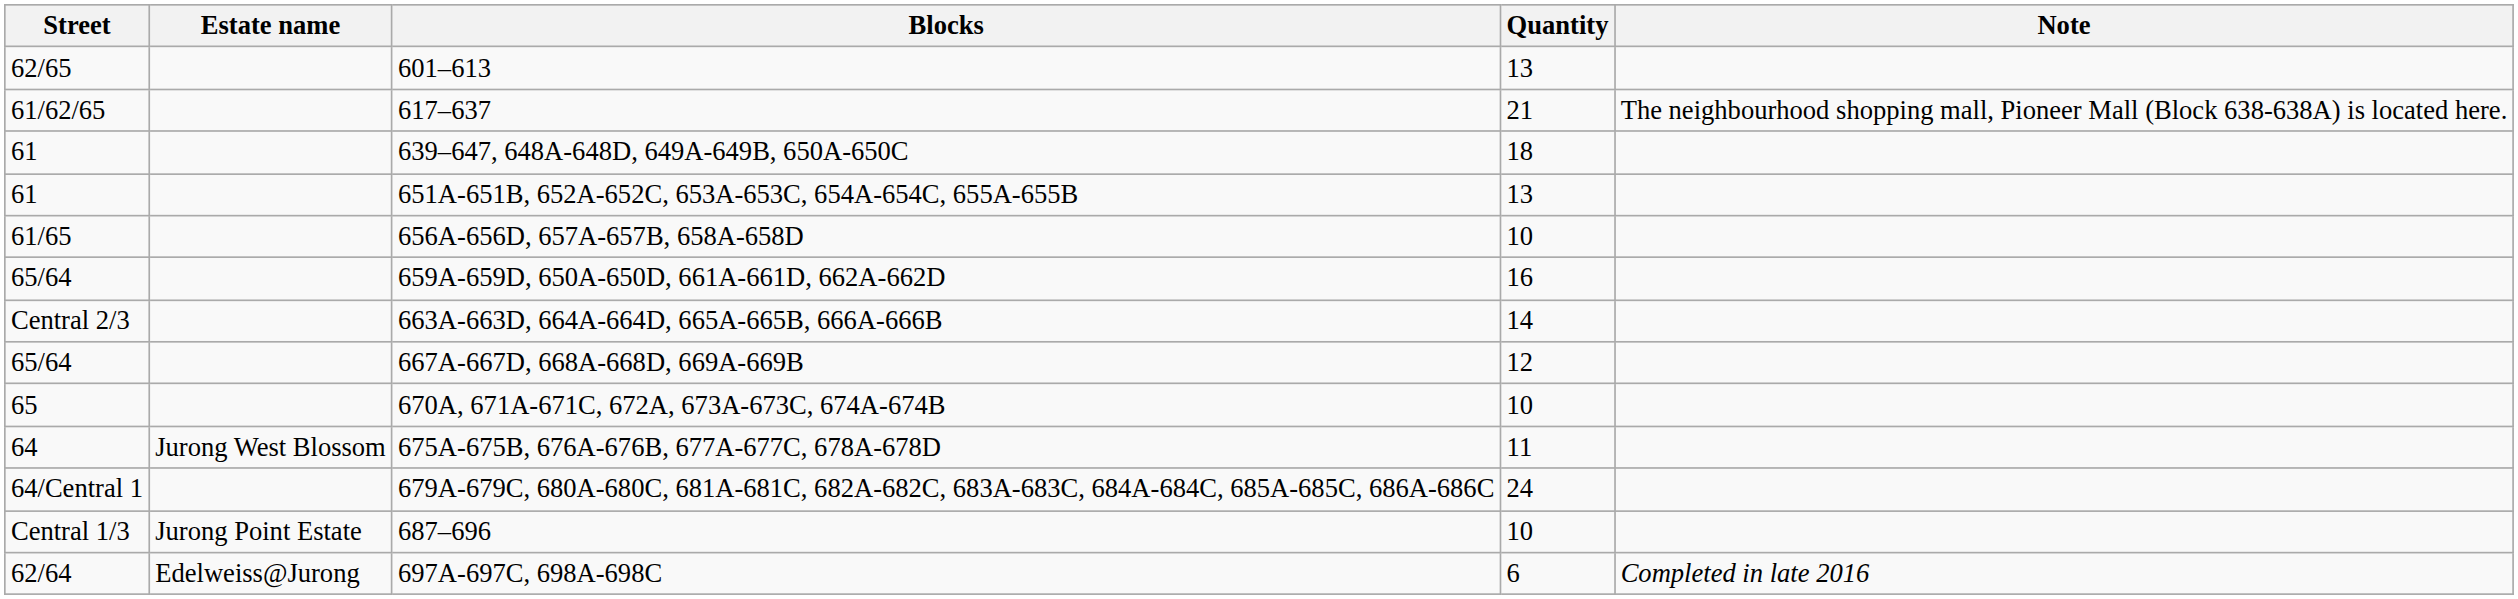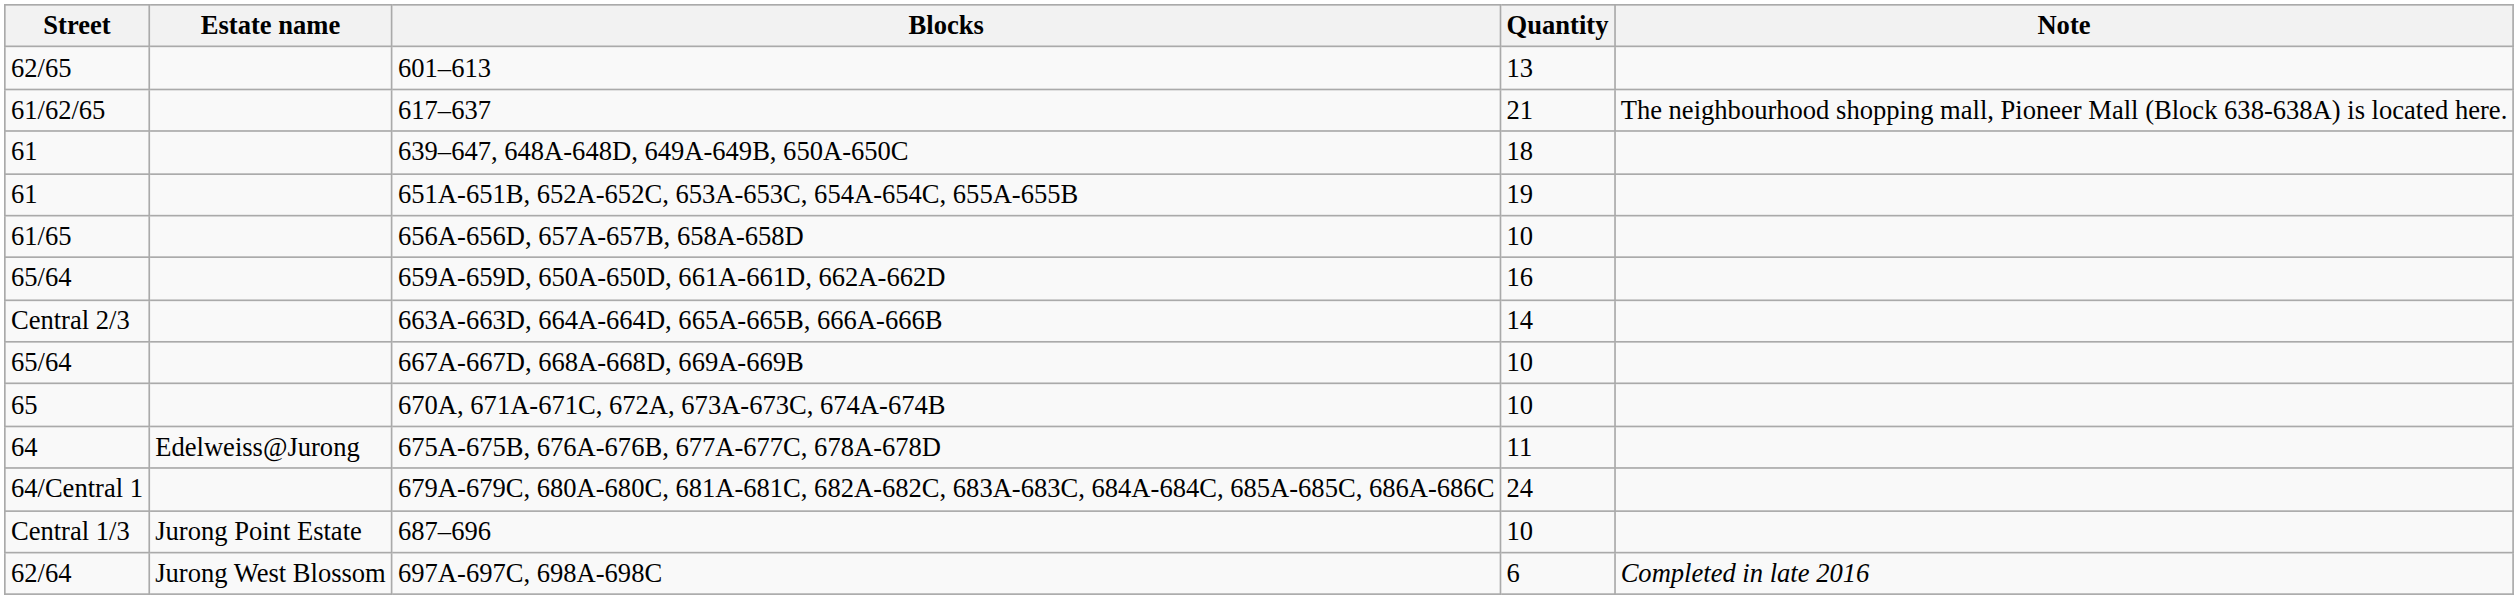 <table class="wikitable sortable">
 <tr>
 <th>Street</th>
 <th>Estate name</th>
 <th>Blocks</th>
 <th>Quantity</th>
 <th>Note</th>
 </tr>
 <tr>
 <td>62/65</td>
 <td></td>
 <td>601–613</td>
 <td>13</td>
 <td></td>
 </tr>
 <tr>
 <td>61/62/65</td>
 <td></td>
 <td>617–637</td>
 <td>21</td>
 <td>The neighbourhood shopping mall, Pioneer Mall (Block 638-638A) is located here.</td>
 </tr>
 <tr>
 <td>61</td>
 <td></td>
 <td>639–647, 648A-648D, 649A-649B, 650A-650C</td>
 <td>18</td>
 <td></td>
 </tr>
 <tr>
 <td>61</td>
 <td></td>
 <td>651A-651B, 652A-652C, 653A-653C, 654A-654C, 655A-655B</td>
-<td>13</td>
+<td>19</td>
 <td></td>
 </tr>
 <tr>
 <td>61/65</td>
 <td></td>
 <td>656A-656D, 657A-657B, 658A-658D</td>
 <td>10</td>
 <td></td>
 </tr>
 <tr>
 <td>65/64</td>
 <td></td>
 <td>659A-659D, 650A-650D, 661A-661D, 662A-662D</td>
 <td>16</td>
 <td></td>
 </tr>
 <tr>
 <td>Central 2/3</td>
 <td></td>
 <td>663A-663D, 664A-664D, 665A-665B, 666A-666B</td>
 <td>14</td>
 <td></td>
 </tr>
 <tr>
 <td>65/64</td>
 <td></td>
 <td>667A-667D, 668A-668D, 669A-669B</td>
-<td>12</td>
+<td>10</td>
 <td></td>
 </tr>
 <tr>
 <td>65</td>
 <td></td>
 <td>670A, 671A-671C, 672A, 673A-673C, 674A-674B</td>
 <td>10</td>
 <td></td>
 </tr>
 <tr>
 <td>64</td>
-<td>Jurong West Blossom</td>
+<td>Edelweiss@Jurong</td>
 <td>675A-675B, 676A-676B, 677A-677C, 678A-678D</td>
 <td>11</td>
 <td></td>
 </tr>
 <tr>
 <td>64/Central 1</td>
 <td></td>
 <td>679A-679C, 680A-680C, 681A-681C, 682A-682C, 683A-683C, 684A-684C, 685A-685C, 686A-686C</td>
 <td>24</td>
 <td></td>
 </tr>
 <tr>
 <td>Central 1/3</td>
 <td>Jurong Point Estate</td>
 <td>687–696</td>
 <td>10</td>
 <td></td>
 </tr>
 <tr>
 <td>62/64</td>
-<td>Edelweiss@Jurong</td>
+<td>Jurong West Blossom</td>
 <td>697A-697C, 698A-698C</td>
 <td>6</td>
 <td><em>Completed in late 2016</em></td>
 </tr>
 </table>
